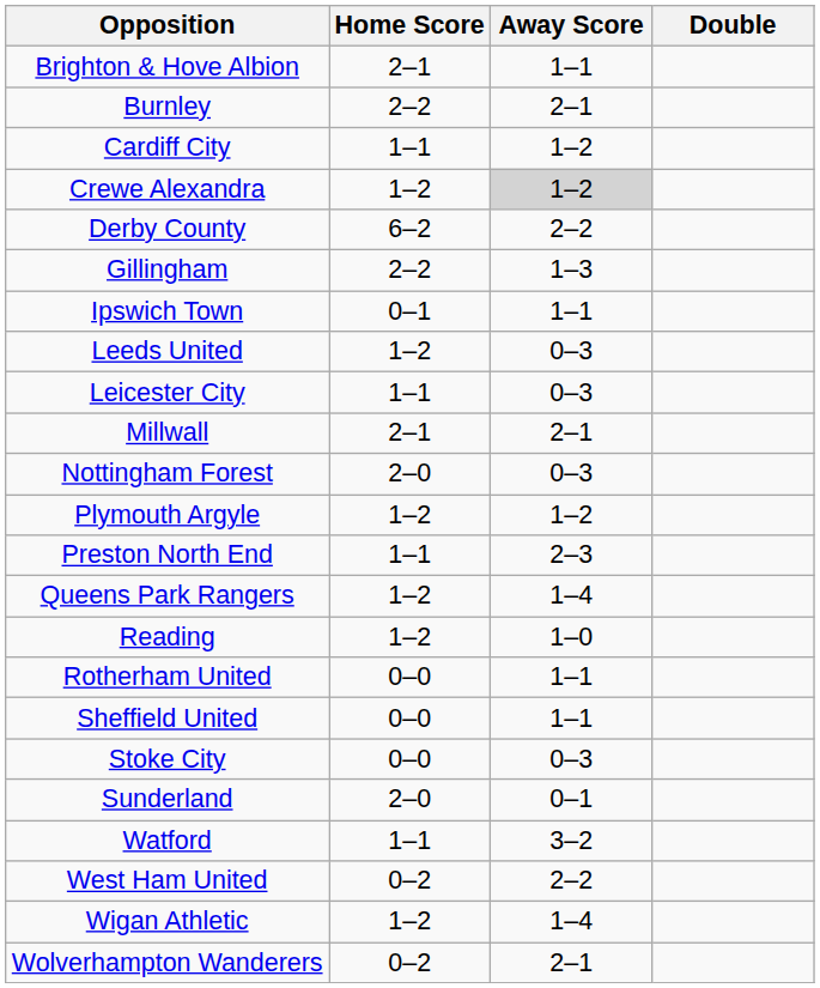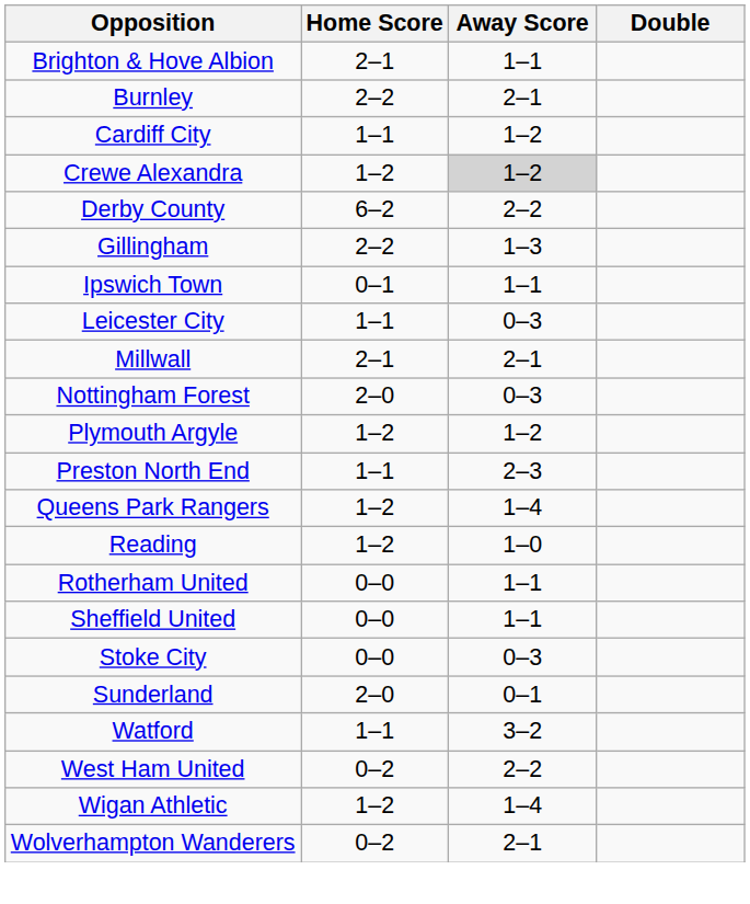 <table class="wikitable">
 <tr>
 <th width=40%>Opposition</th>
 <th width=20%>Home Score</th>
 <th width=20%>Away Score</th>
 <th width=20%>Double</th>
 </tr>
 <tr>
 <td style="text-align:center;"><a href='#'>Brighton & Hove Albion</a></td>
 <td style="text-align:center;">2–1</td>
 <td style="text-align:center;">1–1</td>
 <td style="text-align:center;"></td>
 </tr>
 <tr>
 <td style="text-align:center;"><a href='#'>Burnley</a></td>
 <td style="text-align:center;">2–2</td>
 <td style="text-align:center;">2–1</td>
 <td style="text-align:center;"></td>
 </tr>
 <tr>
 <td style="text-align:center;"><a href='#'>Cardiff City</a></td>
 <td style="text-align:center;">1–1</td>
 <td style="text-align:center;">1–2</td>
 <td style="text-align:center;"></td>
 </tr>
 <tr>
 <td style="text-align:center;"><a href='#'>Crewe Alexandra</a></td>
 <td style="text-align:center;">1–2</td>
 <td style="background: lightgrey; text-align:center;">1–2</td>
 <td style="text-align:center;"></td>
 </tr>
 <tr>
 <td style="text-align:center;"><a href='#'>Derby County</a></td>
 <td style="text-align:center;">6–2</td>
 <td style="text-align:center;">2–2</td>
 <td style="text-align:center;"></td>
 </tr>
 <tr>
 <td style="text-align:center;"><a href='#'>Gillingham</a></td>
 <td style="text-align:center;">2–2</td>
 <td style="text-align:center;">1–3</td>
 <td style="text-align:center;"></td>
 </tr>
 <tr>
 <td style="text-align:center;"><a href='#'>Ipswich Town</a></td>
 <td style="text-align:center;">0–1</td>
 <td style="text-align:center;">1–1</td>
-<td style="text-align:center;"></td>
-</tr>
-<tr>
-<td style="text-align:center;"><a href='#'>Leeds United</a></td>
-<td style="text-align:center;">1–2</td>
-<td style="text-align:center;">0–3</td>
 <td style="text-align:center;"></td>
 </tr>
 <tr>
 <td style="text-align:center;"><a href='#'>Leicester City</a></td>
 <td style="text-align:center;">1–1</td>
 <td style="text-align:center;">0–3</td>
 <td style="text-align:center;"></td>
 </tr>
 <tr>
 <td style="text-align:center;"><a href='#'>Millwall</a></td>
 <td style="text-align:center;">2–1</td>
 <td style="text-align:center;">2–1</td>
 <td style="text-align:center;"></td>
 </tr>
 <tr>
 <td style="text-align:center;"><a href='#'>Nottingham Forest</a></td>
 <td style="text-align:center;">2–0</td>
 <td style="text-align:center;">0–3</td>
 <td style="text-align:center;"></td>
 </tr>
 <tr>
 <td style="text-align:center;"><a href='#'>Plymouth Argyle</a></td>
 <td style="text-align:center;">1–2</td>
 <td style="text-align:center;">1–2</td>
 <td style="text-align:center;"></td>
 </tr>
 <tr>
 <td style="text-align:center;"><a href='#'>Preston North End</a></td>
 <td style="text-align:center;">1–1</td>
 <td style="text-align:center;">2–3</td>
 <td style="text-align:center;"></td>
 </tr>
 <tr>
 <td style="text-align:center;"><a href='#'>Queens Park Rangers</a></td>
 <td style="text-align:center;">1–2</td>
 <td style="text-align:center;">1–4</td>
 <td style="text-align:center;"></td>
 </tr>
 <tr>
 <td style="text-align:center;"><a href='#'>Reading</a></td>
 <td style="text-align:center;">1–2</td>
 <td style="text-align:center;">1–0</td>
 <td style="text-align:center;"></td>
 </tr>
 <tr>
 <td style="text-align:center;"><a href='#'>Rotherham United</a></td>
 <td style="text-align:center;">0–0</td>
 <td style="text-align:center;">1–1</td>
 <td style="text-align:center;"></td>
 </tr>
 <tr>
 <td style="text-align:center;"><a href='#'>Sheffield United</a></td>
 <td style="text-align:center;">0–0</td>
 <td style="text-align:center;">1–1</td>
 <td style="text-align:center;"></td>
 </tr>
 <tr>
 <td style="text-align:center;"><a href='#'>Stoke City</a></td>
 <td style="text-align:center;">0–0</td>
 <td style="text-align:center;">0–3</td>
 <td style="text-align:center;"></td>
 </tr>
 <tr>
 <td style="text-align:center;"><a href='#'>Sunderland</a></td>
 <td style="text-align:center;">2–0</td>
 <td style="text-align:center;">0–1</td>
 <td style="text-align:center;"></td>
 </tr>
 <tr>
 <td style="text-align:center;"><a href='#'>Watford</a></td>
 <td style="text-align:center;">1–1</td>
 <td style="text-align:center;">3–2</td>
 <td style="text-align:center;"></td>
 </tr>
 <tr>
 <td style="text-align:center;"><a href='#'>West Ham United</a></td>
 <td style="text-align:center;">0–2</td>
 <td style="text-align:center;">2–2</td>
 <td style="text-align:center;"></td>
 </tr>
 <tr>
 <td style="text-align:center;"><a href='#'>Wigan Athletic</a></td>
 <td style="text-align:center;">1–2</td>
 <td style="text-align:center;">1–4</td>
 <td style="text-align:center;"></td>
 </tr>
 <tr>
 <td style="text-align:center;"><a href='#'>Wolverhampton Wanderers</a></td>
 <td style="text-align:center;">0–2</td>
 <td style="text-align:center;">2–1</td>
 <td style="text-align:center;"></td>
 </tr>
 </table>
